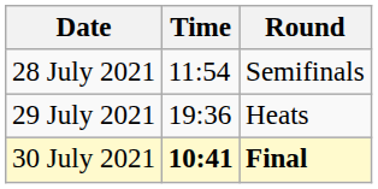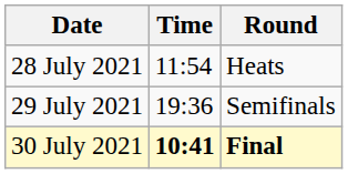 <table class="wikitable">
 <tr>
 <th>Date</th>
 <th>Time</th>
 <th>Round</th>
 </tr>
 <tr>
 <td>28 July 2021</td>
 <td>11:54</td>
-<td>Semifinals</td>
+<td>Heats</td>
 </tr>
 <tr>
 <td>29 July 2021</td>
 <td>19:36</td>
-<td>Heats</td>
+<td>Semifinals</td>
 </tr>
 <tr bgcolor=lemonchiffon>
 <td>30 July 2021</td>
 <td><strong>10:41</strong></td>
 <td><strong>Final</strong></td>
 </tr>
 </table>
